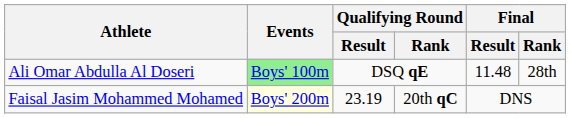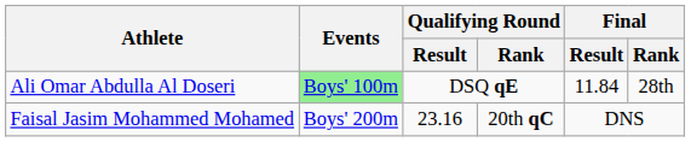 <table class=wikitable style="font-size:90%">
 <tr>
 <th rowspan="2">Athlete</th>
 <th rowspan="2">Events</th>
 <th colspan="2">Qualifying Round</th>
 <th colspan="2">Final</th>
 </tr>
 <tr>
 <th>Result</th>
 <th>Rank</th>
 <th>Result</th>
 <th>Rank</th>
 </tr>
 <tr>
 <td><a href='#'>Ali Omar Abdulla Al Doseri</a></td>
 <td style="background: lightgreen;"><a href='#'>Boys' 100m</a></td>
 <td align=center colspan=2>DSQ <strong>qE</strong></td>
-<td align=center>11.48</td>
+<td align=center>11.84</td>
 <td align=center>28th</td>
 </tr>
 <tr>
 <td><a href='#'>Faisal Jasim Mohammed Mohamed</a></td>
-<td style="background: lightyellow;"><a href='#'>Boys' 200m</a></td>
-<td align=center>23.19</td>
+<td><a href='#'>Boys' 200m</a></td>
+<td align=center>23.16</td>
 <td align=center>20th <strong>qC</strong></td>
 <td align=center colspan=2>DNS</td>
 </tr>
 </table>
